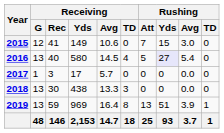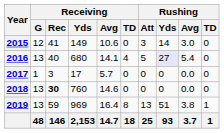 <table class="wikitable">
 <tr>
 <th rowspan="2">Year</th>
 <th colspan="5" style="text-align: center; font-weight:bold;">Receiving</th>
 <th colspan="4" style="text-align: center; font-weight:bold;">Rushing</th>
 </tr>
 <tr>
 <th>G</th>
 <th>Rec</th>
 <th>Yds</th>
 <th>Avg</th>
 <th>TD</th>
 <th>Att</th>
 <th>Yds</th>
 <th>Avg</th>
 <th>TD</th>
 </tr>
 <tr>
 <th><a href='#'>2015</a></th>
 <td>12</td>
 <td>41</td>
 <td>149</td>
 <td>10.6</td>
 <td>0</td>
-<td>7</td>
-<td>15</td>
+<td>3</td>
+<td>14</td>
 <td>3.0</td>
 <td>0</td>
 </tr>
 <tr>
 <th><a href='#'>2016</a></th>
 <td>13</td>
 <td>40</td>
-<td>580</td>
-<td>14.5</td>
+<td>680</td>
+<td>14.1</td>
 <td>4</td>
 <td>5</td>
 <td style="background: lavender;">27</td>
 <td>5.4</td>
 <td>0</td>
 </tr>
 <tr>
 <th><a href='#'>2017</a></th>
 <td>1</td>
 <td>3</td>
 <td>17</td>
 <td>5.7</td>
 <td>0</td>
 <td>0</td>
 <td>0</td>
 <td>0.0</td>
 <td>0</td>
 </tr>
 <tr>
 <th><a href='#'>2018</a></th>
 <td>13</td>
-<td>30</td>
-<td>438</td>
-<td>13.3</td>
-<td>3</td>
+<td><strong>30</strong></td>
+<td>760</td>
+<td>14.6</td>
+<td>0</td>
 <td>0</td>
 <td>0</td>
 <td>0.0</td>
 <td>0</td>
 </tr>
 <tr>
 <th><a href='#'>2019</a></th>
 <td>13</td>
 <td>59</td>
 <td>969</td>
 <td>16.4</td>
 <td>8</td>
 <td>13</td>
 <td>51</td>
-<td>3.9</td>
+<td>3.8</td>
 <td>1</td>
 </tr>
 <tr style="font-weight:bold;">
 <th></th>
 <th>48</th>
 <th>146</th>
 <th>2,153</th>
 <th>14.7</th>
 <th>18</th>
 <th>25</th>
 <th>93</th>
 <th>3.7</th>
 <th>1</th>
 </tr>
 </table>
